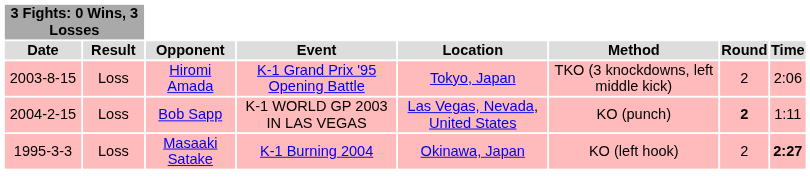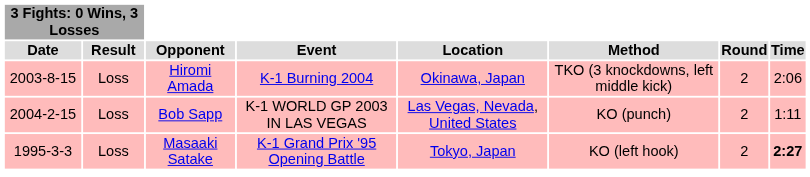 <table class="toccolours" width=100% style="clear:both; margin:1.5em auto; text-align:center;">
 <tr>
 <th colspan=2 style="background:#A9A9A9"><span>3 Fights: 0 Wins, 3 Losses</span></th>
 </tr>
 <tr bgcolor="#dddddd">
 <th>Date</th>
 <th>Result</th>
 <th>Opponent</th>
 <th>Event</th>
 <th>Location</th>
 <th>Method</th>
 <th>Round</th>
 <th>Time</th>
 </tr>
 <tr bgcolor="#FFBBBB">
 <td>2003-8-15</td>
 <td>Loss</td>
 <td> <a href='#'>Hiromi Amada</a></td>
-<td><a href='#'>K-1 Grand Prix '95 Opening Battle</a></td>
-<td><a href='#'>Tokyo, Japan</a></td>
+<td><a href='#'>K-1 Burning 2004</a></td>
+<td><a href='#'>Okinawa, Japan</a></td>
 <td>TKO (3 knockdowns, left middle kick)</td>
 <td>2</td>
 <td>2:06</td>
 </tr>
 <tr bgcolor="#FFBBBB">
 <td>2004-2-15</td>
 <td>Loss</td>
 <td> <a href='#'>Bob Sapp</a></td>
 <td>K-1 WORLD GP 2003 IN LAS VEGAS</td>
 <td><a href='#'>Las Vegas, Nevada</a>, <a href='#'>United States</a></td>
 <td>KO (punch)</td>
-<td><strong>2</strong></td>
+<td>2</td>
 <td>1:11</td>
 </tr>
 <tr bgcolor="#FFBBBB">
 <td>1995-3-3</td>
 <td>Loss</td>
 <td> <a href='#'>Masaaki Satake</a></td>
-<td><a href='#'>K-1 Burning 2004</a></td>
-<td><a href='#'>Okinawa, Japan</a></td>
+<td><a href='#'>K-1 Grand Prix '95 Opening Battle</a></td>
+<td><a href='#'>Tokyo, Japan</a></td>
 <td>KO (left hook)</td>
 <td>2</td>
 <td><strong>2:27</strong></td>
 </tr>
 <tr>
 <th style=background:white colspan=9></th>
 </tr>
 <tr>
 </tr>
 </table>
